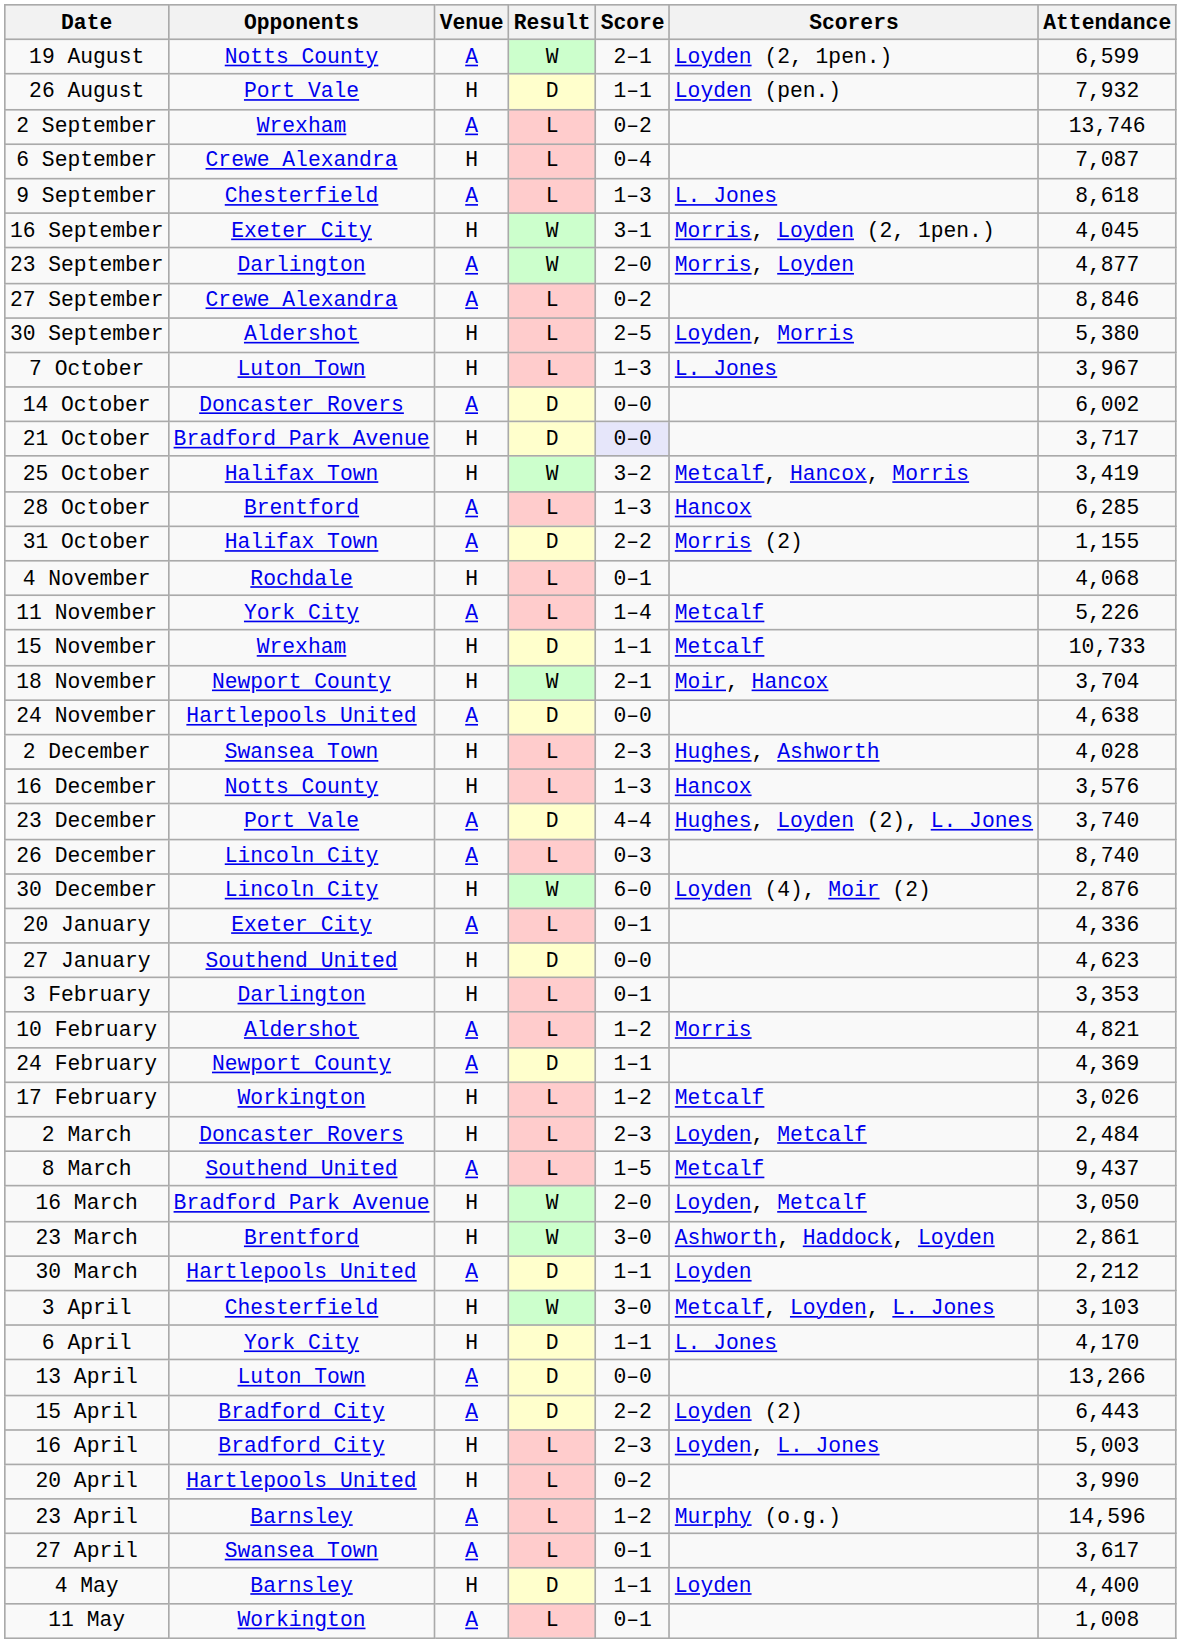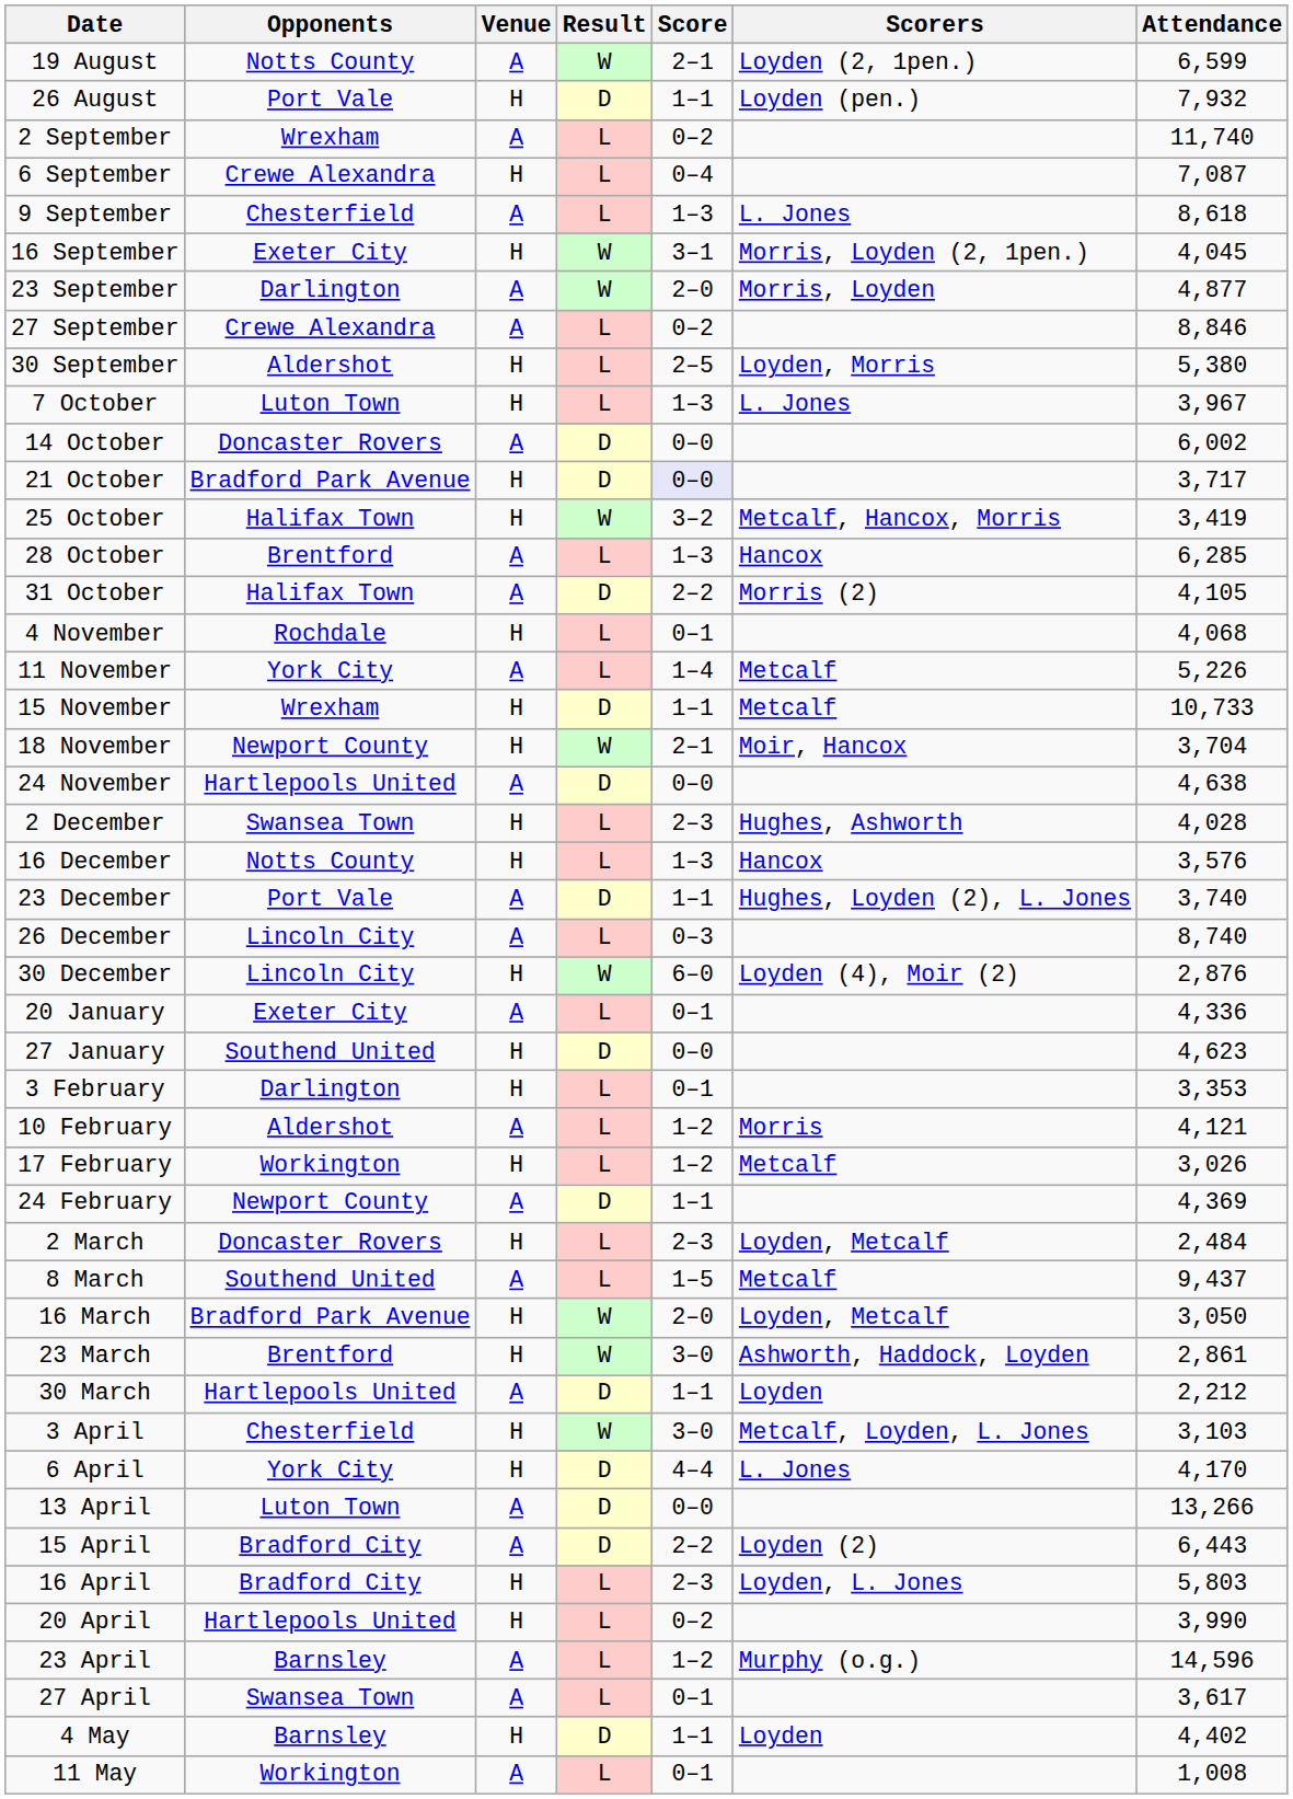 <table class="wikitable" style="text-align:center">
 <tr>
 <th>Date</th>
 <th>Opponents</th>
 <th>Venue</th>
 <th>Result</th>
 <th>Score</th>
 <th>Scorers</th>
 <th>Attendance</th>
 </tr>
 <tr>
 <td>19 August</td>
 <td><a href='#'>Notts County</a></td>
 <td><a href='#'>A</a></td>
 <td style="background-color:#CCFFCC">W</td>
 <td>2–1</td>
 <td align="left"><a href='#'>Loyden</a> (2, 1pen.)</td>
 <td>6,599</td>
 </tr>
 <tr>
 <td>26 August</td>
 <td><a href='#'>Port Vale</a></td>
 <td>H</td>
 <td style="background-color:#FFFFCC">D</td>
 <td>1–1</td>
 <td align="left"><a href='#'>Loyden</a> (pen.)</td>
 <td>7,932</td>
 </tr>
 <tr>
 <td>2 September</td>
 <td><a href='#'>Wrexham</a></td>
 <td><a href='#'>A</a></td>
 <td style="background-color:#FFCCCC">L</td>
 <td>0–2</td>
 <td align="left"></td>
-<td>13,746</td>
+<td>11,740</td>
 </tr>
 <tr>
 <td>6 September</td>
 <td><a href='#'>Crewe Alexandra</a></td>
 <td>H</td>
 <td style="background-color:#FFCCCC">L</td>
 <td>0–4</td>
 <td align="left"></td>
 <td>7,087</td>
 </tr>
 <tr>
 <td>9 September</td>
 <td><a href='#'>Chesterfield</a></td>
 <td><a href='#'>A</a></td>
 <td style="background-color:#FFCCCC">L</td>
 <td>1–3</td>
 <td align="left"><a href='#'>L. Jones</a></td>
 <td>8,618</td>
 </tr>
 <tr>
 <td>16 September</td>
 <td><a href='#'>Exeter City</a></td>
 <td>H</td>
 <td style="background-color:#CCFFCC">W</td>
 <td>3–1</td>
 <td align="left"><a href='#'>Morris</a>, <a href='#'>Loyden</a> (2, 1pen.)</td>
 <td>4,045</td>
 </tr>
 <tr>
 <td>23 September</td>
 <td><a href='#'>Darlington</a></td>
 <td><a href='#'>A</a></td>
 <td style="background-color:#CCFFCC">W</td>
 <td>2–0</td>
 <td align="left"><a href='#'>Morris</a>, <a href='#'>Loyden</a></td>
 <td>4,877</td>
 </tr>
 <tr>
 <td>27 September</td>
 <td><a href='#'>Crewe Alexandra</a></td>
 <td><a href='#'>A</a></td>
 <td style="background-color:#FFCCCC">L</td>
 <td>0–2</td>
 <td align="left"></td>
 <td>8,846</td>
 </tr>
 <tr>
 <td>30 September</td>
 <td><a href='#'>Aldershot</a></td>
 <td>H</td>
 <td style="background-color:#FFCCCC">L</td>
 <td>2–5</td>
 <td align="left"><a href='#'>Loyden</a>, <a href='#'>Morris</a></td>
 <td>5,380</td>
 </tr>
 <tr>
 <td>7 October</td>
 <td><a href='#'>Luton Town</a></td>
 <td>H</td>
 <td style="background-color:#FFCCCC">L</td>
 <td>1–3</td>
 <td align="left"><a href='#'>L. Jones</a></td>
 <td>3,967</td>
 </tr>
 <tr>
 <td>14 October</td>
 <td><a href='#'>Doncaster Rovers</a></td>
 <td><a href='#'>A</a></td>
 <td style="background-color:#FFFFCC">D</td>
 <td>0–0</td>
 <td align="left"></td>
 <td>6,002</td>
 </tr>
 <tr>
 <td>21 October</td>
 <td><a href='#'>Bradford Park Avenue</a></td>
 <td>H</td>
 <td style="background-color:#FFFFCC">D</td>
 <td style="background: lavender;">0–0</td>
 <td align="left"></td>
 <td>3,717</td>
 </tr>
 <tr>
 <td>25 October</td>
 <td><a href='#'>Halifax Town</a></td>
 <td>H</td>
 <td style="background-color:#CCFFCC">W</td>
 <td>3–2</td>
 <td align="left"><a href='#'>Metcalf</a>, <a href='#'>Hancox</a>, <a href='#'>Morris</a></td>
 <td>3,419</td>
 </tr>
 <tr>
 <td>28 October</td>
 <td><a href='#'>Brentford</a></td>
 <td><a href='#'>A</a></td>
 <td style="background-color:#FFCCCC">L</td>
 <td>1–3</td>
 <td align="left"><a href='#'>Hancox</a></td>
 <td>6,285</td>
 </tr>
 <tr>
 <td>31 October</td>
 <td><a href='#'>Halifax Town</a></td>
 <td><a href='#'>A</a></td>
 <td style="background-color:#FFFFCC">D</td>
 <td>2–2</td>
 <td align="left"><a href='#'>Morris</a> (2)</td>
-<td>1,155</td>
+<td>4,105</td>
 </tr>
 <tr>
 <td>4 November</td>
 <td><a href='#'>Rochdale</a></td>
 <td>H</td>
 <td style="background-color:#FFCCCC">L</td>
 <td>0–1</td>
 <td align="left"></td>
 <td>4,068</td>
 </tr>
 <tr>
 <td>11 November</td>
 <td><a href='#'>York City</a></td>
 <td><a href='#'>A</a></td>
 <td style="background-color:#FFCCCC">L</td>
 <td>1–4</td>
 <td align="left"><a href='#'>Metcalf</a></td>
 <td>5,226</td>
 </tr>
 <tr>
 <td>15 November</td>
 <td><a href='#'>Wrexham</a></td>
 <td>H</td>
 <td style="background-color:#FFFFCC">D</td>
 <td>1–1</td>
 <td align="left"><a href='#'>Metcalf</a></td>
 <td>10,733</td>
 </tr>
 <tr>
 <td>18 November</td>
 <td><a href='#'>Newport County</a></td>
 <td>H</td>
 <td style="background-color:#CCFFCC">W</td>
 <td>2–1</td>
 <td align="left"><a href='#'>Moir</a>, <a href='#'>Hancox</a></td>
 <td>3,704</td>
 </tr>
 <tr>
 <td>24 November</td>
 <td><a href='#'>Hartlepools United</a></td>
 <td><a href='#'>A</a></td>
 <td style="background-color:#FFFFCC">D</td>
 <td>0–0</td>
 <td align="left"></td>
 <td>4,638</td>
 </tr>
 <tr>
 <td>2 December</td>
 <td><a href='#'>Swansea Town</a></td>
 <td>H</td>
 <td style="background-color:#FFCCCC">L</td>
 <td>2–3</td>
 <td align="left"><a href='#'>Hughes</a>, <a href='#'>Ashworth</a></td>
 <td>4,028</td>
 </tr>
 <tr>
 <td>16 December</td>
 <td><a href='#'>Notts County</a></td>
 <td>H</td>
 <td style="background-color:#FFCCCC">L</td>
 <td>1–3</td>
 <td align="left"><a href='#'>Hancox</a></td>
 <td>3,576</td>
 </tr>
 <tr>
 <td>23 December</td>
 <td><a href='#'>Port Vale</a></td>
 <td><a href='#'>A</a></td>
 <td style="background-color:#FFFFCC">D</td>
-<td>4–4</td>
+<td>1–1</td>
 <td align="left"><a href='#'>Hughes</a>, <a href='#'>Loyden</a> (2), <a href='#'>L. Jones</a></td>
 <td>3,740</td>
 </tr>
 <tr>
 <td>26 December</td>
 <td><a href='#'>Lincoln City</a></td>
 <td><a href='#'>A</a></td>
 <td style="background-color:#FFCCCC">L</td>
 <td>0–3</td>
 <td align="left"></td>
 <td>8,740</td>
 </tr>
 <tr>
 <td>30 December</td>
 <td><a href='#'>Lincoln City</a></td>
 <td>H</td>
 <td style="background-color:#CCFFCC">W</td>
 <td>6–0</td>
 <td align="left"><a href='#'>Loyden</a> (4), <a href='#'>Moir</a> (2)</td>
 <td>2,876</td>
 </tr>
 <tr>
 <td>20 January</td>
 <td><a href='#'>Exeter City</a></td>
 <td><a href='#'>A</a></td>
 <td style="background-color:#FFCCCC">L</td>
 <td>0–1</td>
 <td align="left"></td>
 <td>4,336</td>
 </tr>
 <tr>
 <td>27 January</td>
 <td><a href='#'>Southend United</a></td>
 <td>H</td>
 <td style="background-color:#FFFFCC">D</td>
 <td>0–0</td>
 <td align="left"></td>
 <td>4,623</td>
 </tr>
 <tr>
 <td>3 February</td>
 <td><a href='#'>Darlington</a></td>
 <td>H</td>
 <td style="background-color:#FFCCCC">L</td>
 <td>0–1</td>
 <td align="left"></td>
 <td>3,353</td>
 </tr>
 <tr>
 <td>10 February</td>
 <td><a href='#'>Aldershot</a></td>
 <td><a href='#'>A</a></td>
 <td style="background-color:#FFCCCC">L</td>
 <td>1–2</td>
 <td align="left"><a href='#'>Morris</a></td>
-<td>4,821</td>
+<td>4,121</td>
+</tr>
+<tr>
+<td>17 February</td>
+<td><a href='#'>Workington</a></td>
+<td>H</td>
+<td style="background-color:#FFCCCC">L</td>
+<td>1–2</td>
+<td align="left"><a href='#'>Metcalf</a></td>
+<td>3,026</td>
 </tr>
 <tr>
 <td>24 February</td>
 <td><a href='#'>Newport County</a></td>
 <td><a href='#'>A</a></td>
 <td style="background-color:#FFFFCC">D</td>
 <td>1–1</td>
 <td align="left"></td>
 <td>4,369</td>
-</tr>
-<tr>
-<td>17 February</td>
-<td><a href='#'>Workington</a></td>
-<td>H</td>
-<td style="background-color:#FFCCCC">L</td>
-<td>1–2</td>
-<td align="left"><a href='#'>Metcalf</a></td>
-<td>3,026</td>
 </tr>
 <tr>
 <td>2 March</td>
 <td><a href='#'>Doncaster Rovers</a></td>
 <td>H</td>
 <td style="background-color:#FFCCCC">L</td>
 <td>2–3</td>
 <td align="left"><a href='#'>Loyden</a>, <a href='#'>Metcalf</a></td>
 <td>2,484</td>
 </tr>
 <tr>
 <td>8 March</td>
 <td><a href='#'>Southend United</a></td>
 <td><a href='#'>A</a></td>
 <td style="background-color:#FFCCCC">L</td>
 <td>1–5</td>
 <td align="left"><a href='#'>Metcalf</a></td>
 <td>9,437</td>
 </tr>
 <tr>
 <td>16 March</td>
 <td><a href='#'>Bradford Park Avenue</a></td>
 <td>H</td>
 <td style="background-color:#CCFFCC">W</td>
 <td>2–0</td>
 <td align="left"><a href='#'>Loyden</a>, <a href='#'>Metcalf</a></td>
 <td>3,050</td>
 </tr>
 <tr>
 <td>23 March</td>
 <td><a href='#'>Brentford</a></td>
 <td>H</td>
 <td style="background-color:#CCFFCC">W</td>
 <td>3–0</td>
 <td align="left"><a href='#'>Ashworth</a>, <a href='#'>Haddock</a>, <a href='#'>Loyden</a></td>
 <td>2,861</td>
 </tr>
 <tr>
 <td>30 March</td>
 <td><a href='#'>Hartlepools United</a></td>
 <td><a href='#'>A</a></td>
 <td style="background-color:#FFFFCC">D</td>
 <td>1–1</td>
 <td align="left"><a href='#'>Loyden</a></td>
 <td>2,212</td>
 </tr>
 <tr>
 <td>3 April</td>
 <td><a href='#'>Chesterfield</a></td>
 <td>H</td>
 <td style="background-color:#CCFFCC">W</td>
 <td>3–0</td>
 <td align="left"><a href='#'>Metcalf</a>, <a href='#'>Loyden</a>, <a href='#'>L. Jones</a></td>
 <td>3,103</td>
 </tr>
 <tr>
 <td>6 April</td>
 <td><a href='#'>York City</a></td>
 <td>H</td>
 <td style="background-color:#FFFFCC">D</td>
-<td>1–1</td>
+<td>4–4</td>
 <td align="left"><a href='#'>L. Jones</a></td>
 <td>4,170</td>
 </tr>
 <tr>
 <td>13 April</td>
 <td><a href='#'>Luton Town</a></td>
 <td><a href='#'>A</a></td>
 <td style="background-color:#FFFFCC">D</td>
 <td>0–0</td>
 <td align="left"></td>
 <td>13,266</td>
 </tr>
 <tr>
 <td>15 April</td>
 <td><a href='#'>Bradford City</a></td>
 <td><a href='#'>A</a></td>
 <td style="background-color:#FFFFCC">D</td>
 <td>2–2</td>
 <td align="left"><a href='#'>Loyden</a> (2)</td>
 <td>6,443</td>
 </tr>
 <tr>
 <td>16 April</td>
 <td><a href='#'>Bradford City</a></td>
 <td>H</td>
 <td style="background-color:#FFCCCC">L</td>
 <td>2–3</td>
 <td align="left"><a href='#'>Loyden</a>, <a href='#'>L. Jones</a></td>
-<td>5,003</td>
+<td>5,803</td>
 </tr>
 <tr>
 <td>20 April</td>
 <td><a href='#'>Hartlepools United</a></td>
 <td>H</td>
 <td style="background-color:#FFCCCC">L</td>
 <td>0–2</td>
 <td align="left"></td>
 <td>3,990</td>
 </tr>
 <tr>
 <td>23 April</td>
 <td><a href='#'>Barnsley</a></td>
 <td><a href='#'>A</a></td>
 <td style="background-color:#FFCCCC">L</td>
 <td>1–2</td>
 <td align="left"><a href='#'>Murphy</a> (o.g.)</td>
 <td>14,596</td>
 </tr>
 <tr>
 <td>27 April</td>
 <td><a href='#'>Swansea Town</a></td>
 <td><a href='#'>A</a></td>
 <td style="background-color:#FFCCCC">L</td>
 <td>0–1</td>
 <td align="left"></td>
 <td>3,617</td>
 </tr>
 <tr>
 <td>4 May</td>
 <td><a href='#'>Barnsley</a></td>
 <td>H</td>
 <td style="background-color:#FFFFCC">D</td>
 <td>1–1</td>
 <td align="left"><a href='#'>Loyden</a></td>
-<td>4,400</td>
+<td>4,402</td>
 </tr>
 <tr>
 <td>11 May</td>
 <td><a href='#'>Workington</a></td>
 <td><a href='#'>A</a></td>
 <td style="background-color:#FFCCCC">L</td>
 <td>0–1</td>
 <td align="left"></td>
 <td>1,008</td>
 </tr>
 </table>
